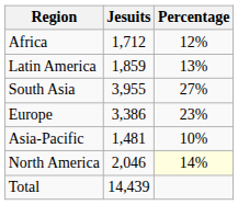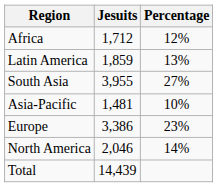 <table class="wikitable sortable" style="float:right; margin:10px">
 <tr>
 <th>Region</th>
 <th>Jesuits</th>
 <th>Percentage</th>
 </tr>
 <tr>
 <td>Africa</td>
 <td style="text-align: center;">1,712</td>
 <td style="text-align: center;">12%</td>
 </tr>
 <tr>
 <td>Latin America</td>
 <td style="text-align: center;">1,859</td>
 <td style="text-align: center;">13%</td>
 </tr>
 <tr>
 <td>South Asia</td>
 <td style="text-align: center;">3,955</td>
 <td style="text-align: center;">27%</td>
 </tr>
 <tr>
+<td>Asia-Pacific</td>
+<td style="text-align: center;">1,481</td>
+<td style="text-align: center;">10%</td>
+</tr>
+<tr>
 <td>Europe</td>
 <td style="text-align: center;">3,386</td>
 <td style="text-align: center;">23%</td>
 </tr>
 <tr>
-<td>Asia-Pacific</td>
-<td style="text-align: center;">1,481</td>
-<td style="text-align: center;">10%</td>
-</tr>
-<tr>
 <td>North America</td>
 <td style="text-align: center;">2,046</td>
-<td style="background: lightyellow; text-align: center;">14%</td>
+<td style="text-align: center;">14%</td>
 </tr>
 <tr>
 <td>Total</td>
 <td style="text-align: center;">14,439</td>
 </tr>
 </table>
